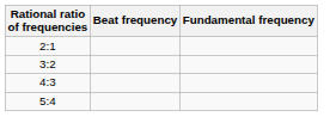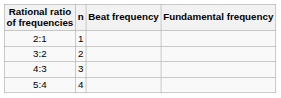 <table class="wikitable float-right" style="text-align:center">
 <tr>
 <th>Rational ratio<br>of frequencies<br></th>
+<th>n</th>
 <th>Beat frequency<br></th>
 <th>Fundamental frequency<br></th>
 </tr>
 <tr>
 <td>2:1</td>
+<td>1</td>
 <td></td>
 <td></td>
 </tr>
 <tr>
 <td>3:2</td>
+<td>2</td>
 <td></td>
 <td></td>
 </tr>
 <tr>
 <td>4:3</td>
+<td>3</td>
 <td></td>
 <td></td>
 </tr>
 <tr>
 <td>5:4</td>
+<td>4</td>
 <td></td>
 <td></td>
 </tr>
 </table>
